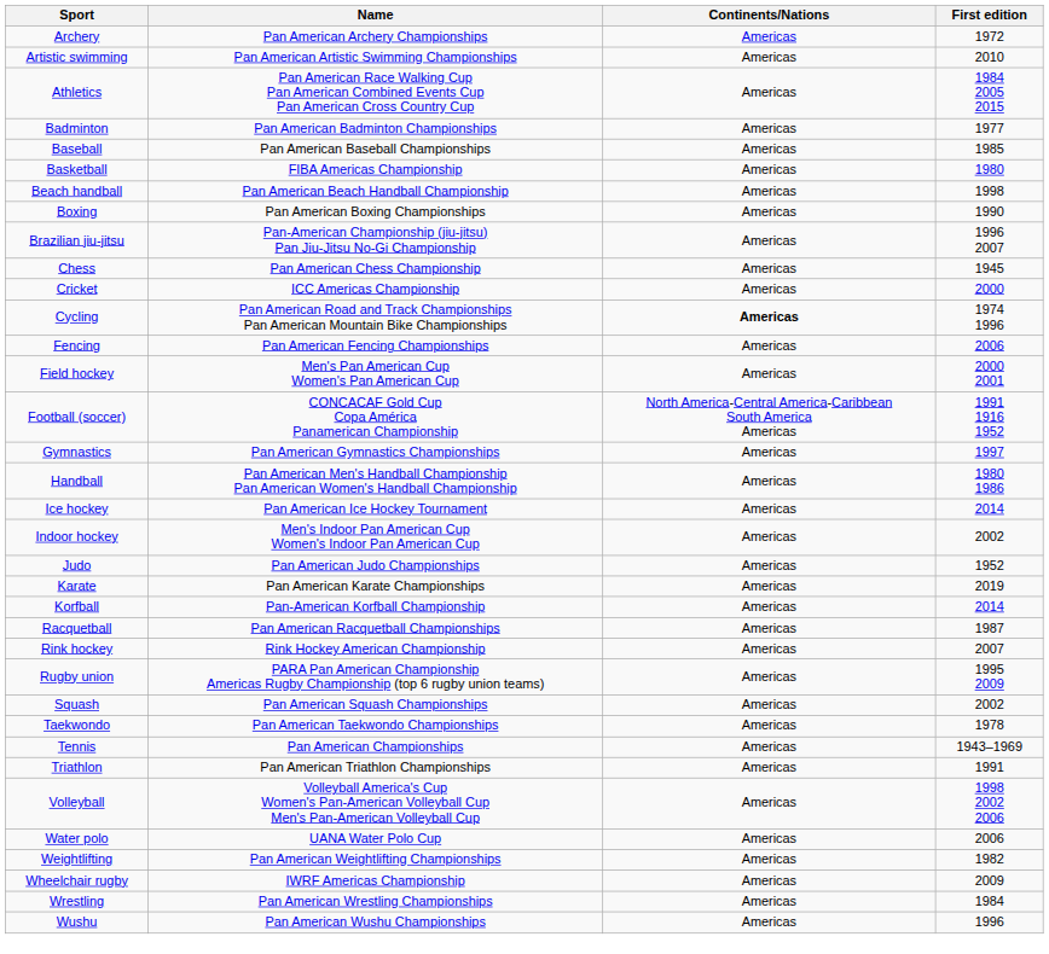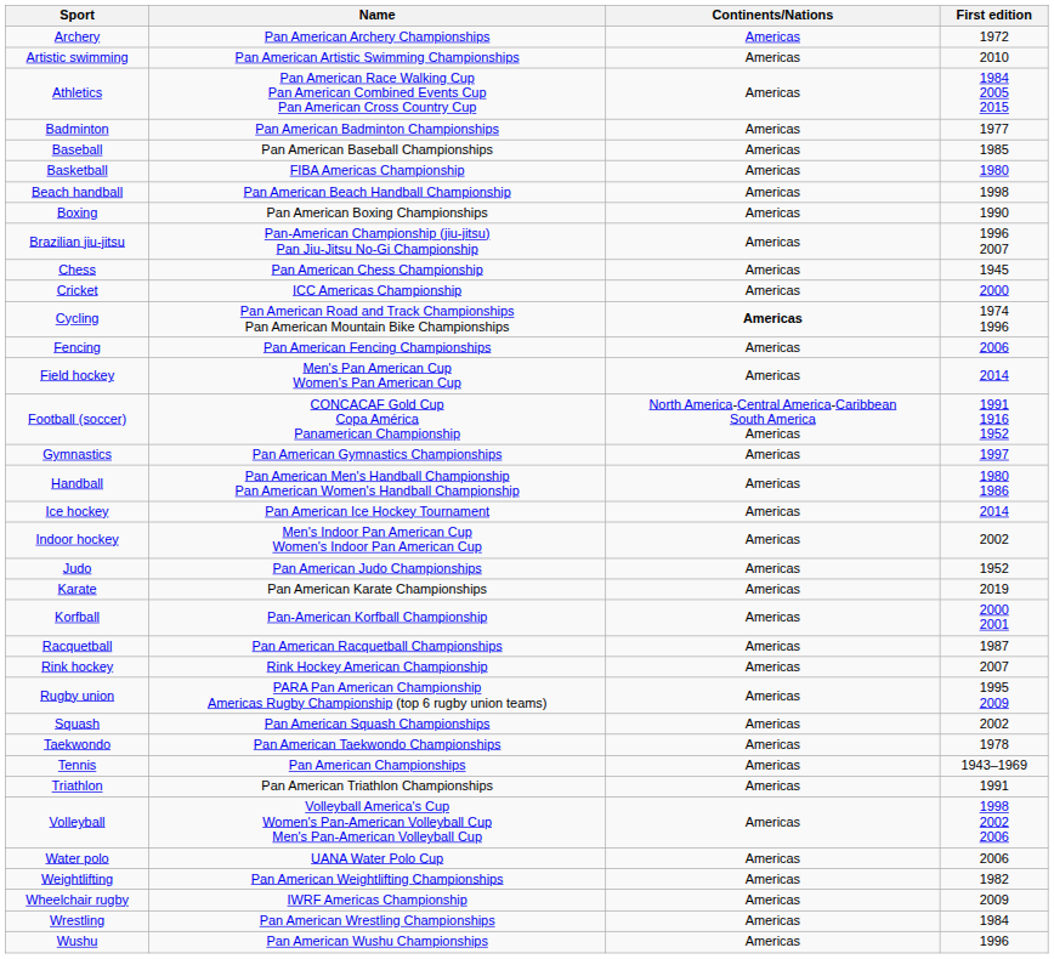 <table class="wikitable" style="text-align: center; width: 100%">
 <tr>
 <th>Sport</th>
 <th>Name</th>
 <th>Continents/Nations</th>
 <th>First edition</th>
 </tr>
 <tr>
 <td> <a href='#'>Archery</a></td>
 <td><a href='#'>Pan American Archery Championships</a></td>
 <td><a href='#'>Americas</a></td>
 <td>1972</td>
 </tr>
 <tr>
 <td> <a href='#'>Artistic swimming</a></td>
 <td><a href='#'>Pan American Artistic Swimming Championships</a></td>
 <td>Americas</td>
 <td>2010</td>
 </tr>
 <tr>
 <td> <a href='#'>Athletics</a></td>
 <td><a href='#'>Pan American Race Walking Cup</a><br><a href='#'>Pan American Combined Events Cup</a><br><a href='#'>Pan American Cross Country Cup</a></td>
 <td>Americas</td>
 <td><a href='#'>1984</a><br><a href='#'>2005</a><br><a href='#'>2015</a></td>
 </tr>
 <tr>
 <td> <a href='#'>Badminton</a></td>
 <td><a href='#'>Pan American Badminton Championships</a></td>
 <td>Americas</td>
 <td>1977</td>
 </tr>
 <tr>
 <td> <a href='#'>Baseball</a></td>
 <td>Pan American Baseball Championships</td>
 <td>Americas</td>
 <td>1985</td>
 </tr>
 <tr>
 <td> <a href='#'>Basketball</a></td>
 <td><a href='#'>FIBA Americas Championship</a></td>
 <td>Americas</td>
 <td><a href='#'>1980</a></td>
 </tr>
 <tr>
 <td> <a href='#'>Beach handball</a></td>
 <td><a href='#'>Pan American Beach Handball Championship</a></td>
 <td>Americas</td>
 <td>1998</td>
 </tr>
 <tr>
 <td> <a href='#'>Boxing</a></td>
 <td>Pan American Boxing Championships</td>
 <td>Americas</td>
 <td>1990</td>
 </tr>
 <tr>
 <td> <a href='#'>Brazilian jiu-jitsu</a></td>
 <td><a href='#'>Pan-American Championship (jiu-jitsu)</a><br><a href='#'>Pan Jiu-Jitsu No-Gi Championship</a></td>
 <td>Americas</td>
 <td>1996<br>2007</td>
 </tr>
 <tr>
 <td> <a href='#'>Chess</a></td>
 <td><a href='#'>Pan American Chess Championship</a></td>
 <td>Americas</td>
 <td>1945</td>
 </tr>
 <tr>
 <td> <a href='#'>Cricket</a></td>
 <td><a href='#'>ICC Americas Championship</a></td>
 <td>Americas</td>
 <td><a href='#'>2000</a></td>
 </tr>
 <tr>
 <td> <a href='#'>Cycling</a></td>
 <td><a href='#'>Pan American Road and Track Championships</a><br>Pan American Mountain Bike Championships</td>
 <td><strong>Americas</strong></td>
 <td>1974<br>1996</td>
 </tr>
 <tr>
 <td> <a href='#'>Fencing</a></td>
 <td><a href='#'>Pan American Fencing Championships</a></td>
 <td>Americas</td>
 <td><a href='#'>2006</a></td>
 </tr>
 <tr>
 <td> <a href='#'>Field hockey</a></td>
 <td><a href='#'>Men's Pan American Cup</a><br><a href='#'>Women's Pan American Cup</a></td>
 <td>Americas</td>
-<td><a href='#'>2000</a><br><a href='#'>2001</a></td>
+<td><a href='#'>2014</a></td>
 </tr>
 <tr>
 <td> <a href='#'>Football (soccer)</a></td>
 <td><a href='#'>CONCACAF Gold Cup</a><br><a href='#'>Copa América</a><br><a href='#'>Panamerican Championship</a></td>
 <td><a href='#'>North America</a>-<a href='#'>Central America</a>-<a href='#'>Caribbean</a><br><a href='#'>South America</a><br>Americas</td>
 <td><a href='#'>1991</a><br><a href='#'>1916</a><br><a href='#'>1952</a></td>
 </tr>
 <tr>
 <td> <a href='#'>Gymnastics</a></td>
 <td><a href='#'>Pan American Gymnastics Championships</a></td>
 <td>Americas</td>
 <td><a href='#'>1997</a></td>
 </tr>
 <tr>
 <td> <a href='#'>Handball</a></td>
 <td><a href='#'>Pan American Men's Handball Championship</a><br><a href='#'>Pan American Women's Handball Championship</a></td>
 <td>Americas</td>
 <td><a href='#'>1980</a><br><a href='#'>1986</a></td>
 </tr>
 <tr>
 <td> <a href='#'>Ice hockey</a></td>
 <td><a href='#'>Pan American Ice Hockey Tournament</a></td>
 <td>Americas</td>
 <td><a href='#'>2014</a></td>
 </tr>
 <tr>
 <td> <a href='#'>Indoor hockey</a></td>
 <td><a href='#'>Men's Indoor Pan American Cup</a><br><a href='#'>Women's Indoor Pan American Cup</a></td>
 <td>Americas</td>
 <td>2002</td>
 </tr>
 <tr>
 <td> <a href='#'>Judo</a></td>
 <td><a href='#'>Pan American Judo Championships</a></td>
 <td>Americas</td>
 <td>1952</td>
 </tr>
 <tr>
 <td> <a href='#'>Karate</a></td>
 <td>Pan American Karate Championships</td>
 <td>Americas</td>
 <td>2019</td>
 </tr>
 <tr>
 <td> <a href='#'>Korfball</a></td>
 <td><a href='#'>Pan-American Korfball Championship</a></td>
 <td>Americas</td>
-<td><a href='#'>2014</a></td>
+<td><a href='#'>2000</a><br><a href='#'>2001</a></td>
 </tr>
 <tr>
 <td> <a href='#'>Racquetball</a></td>
 <td><a href='#'>Pan American Racquetball Championships</a></td>
 <td>Americas</td>
 <td>1987</td>
 </tr>
 <tr>
 <td> <a href='#'>Rink hockey</a></td>
 <td><a href='#'>Rink Hockey American Championship</a></td>
 <td>Americas</td>
 <td>2007</td>
 </tr>
 <tr>
 <td> <a href='#'>Rugby union</a></td>
 <td><a href='#'>PARA Pan American Championship</a><br><a href='#'>Americas Rugby Championship</a> (top 6 rugby union teams)</td>
 <td>Americas</td>
 <td>1995<br><a href='#'>2009</a></td>
 </tr>
 <tr>
 <td> <a href='#'>Squash</a></td>
 <td><a href='#'>Pan American Squash Championships</a></td>
 <td>Americas</td>
 <td>2002</td>
 </tr>
 <tr>
 <td> <a href='#'>Taekwondo</a></td>
 <td><a href='#'>Pan American Taekwondo Championships</a></td>
 <td>Americas</td>
 <td>1978</td>
 </tr>
 <tr>
 <td> <a href='#'>Tennis</a></td>
 <td><a href='#'>Pan American Championships</a></td>
 <td>Americas</td>
 <td>1943–1969</td>
 </tr>
 <tr>
 <td> <a href='#'>Triathlon</a></td>
 <td>Pan American Triathlon Championships</td>
 <td>Americas</td>
 <td>1991</td>
 </tr>
 <tr>
 <td> <a href='#'>Volleyball</a></td>
 <td><a href='#'>Volleyball America's Cup</a><br><a href='#'>Women's Pan-American Volleyball Cup</a><br><a href='#'>Men's Pan-American Volleyball Cup</a></td>
 <td>Americas</td>
 <td><a href='#'>1998</a><br><a href='#'>2002</a><br><a href='#'>2006</a></td>
 </tr>
 <tr>
 <td> <a href='#'>Water polo</a></td>
 <td><a href='#'>UANA Water Polo Cup</a></td>
 <td>Americas</td>
 <td>2006</td>
 </tr>
 <tr>
 <td> <a href='#'>Weightlifting</a></td>
 <td><a href='#'>Pan American Weightlifting Championships</a></td>
 <td>Americas</td>
 <td>1982</td>
 </tr>
 <tr>
 <td> <a href='#'>Wheelchair rugby</a></td>
 <td><a href='#'>IWRF Americas Championship</a></td>
 <td>Americas</td>
 <td>2009</td>
 </tr>
 <tr>
 <td> <a href='#'>Wrestling</a></td>
 <td><a href='#'>Pan American Wrestling Championships</a></td>
 <td>Americas</td>
 <td>1984</td>
 </tr>
 <tr>
 <td> <a href='#'>Wushu</a></td>
 <td><a href='#'>Pan American Wushu Championships</a></td>
 <td>Americas</td>
 <td>1996</td>
 </tr>
 </table>
